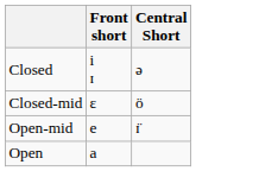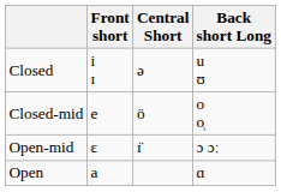 <table class="wikitable">
 <tr>
 <th></th>
 <th>Front<br>short</th>
 <th>Central<br>Short</th>
+<th>Back<br>short Long</th>
 </tr>
 <tr>
 <td>Closed</td>
 <td>i<br>ɪ</td>
 <td>ə</td>
+<td>u<br>ʊ</td>
 </tr>
 <tr>
 <td>Closed-mid</td>
-<td>ɛ</td>
+<td>e</td>
 <td>ö</td>
+<td>o<br>o̜</td>
 </tr>
 <tr>
 <td>Open-mid</td>
-<td>e</td>
+<td>ɛ</td>
 <td>ɪ̈</td>
+<td>ɔ          ɔː</td>
 </tr>
 <tr>
 <td>Open</td>
 <td>a</td>
 <td></td>
+<td>ɑ</td>
 </tr>
 </table>
